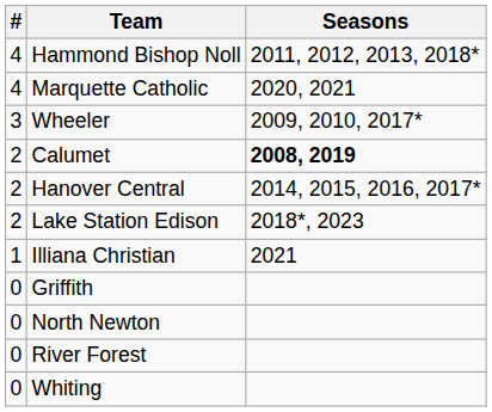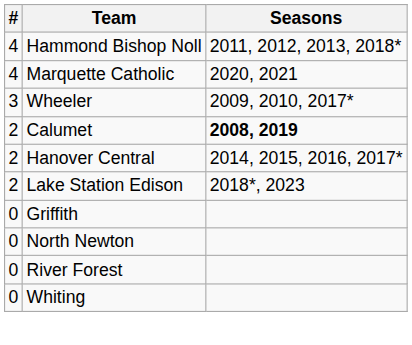 <table class="wikitable" style=>
 <tr>
 <th>#</th>
 <th>Team</th>
 <th>Seasons</th>
 </tr>
 <tr>
 <td>4</td>
 <td>Hammond Bishop Noll</td>
 <td>2011, 2012, 2013, 2018*</td>
 </tr>
 <tr>
 <td>4</td>
 <td>Marquette Catholic</td>
 <td>2020, 2021</td>
 </tr>
 <tr>
 <td>3</td>
 <td>Wheeler</td>
 <td>2009, 2010, 2017*</td>
 </tr>
 <tr>
 <td>2</td>
 <td>Calumet</td>
 <td><strong>2008, 2019</strong></td>
 </tr>
 <tr>
 <td>2</td>
 <td>Hanover Central</td>
 <td>2014, 2015, 2016, 2017*</td>
 </tr>
 <tr>
 <td>2</td>
 <td>Lake Station Edison</td>
 <td>2018*, 2023</td>
 </tr>
 <tr>
-<td>1</td>
-<td>Illiana Christian</td>
-<td>2021</td>
-</tr>
-<tr>
 <td>0</td>
 <td>Griffith</td>
 <td></td>
 </tr>
 <tr>
 <td>0</td>
 <td>North Newton</td>
 <td></td>
 </tr>
 <tr>
 <td>0</td>
 <td>River Forest</td>
 <td></td>
 </tr>
 <tr>
 <td>0</td>
 <td>Whiting</td>
 <td></td>
 </tr>
 </table>
